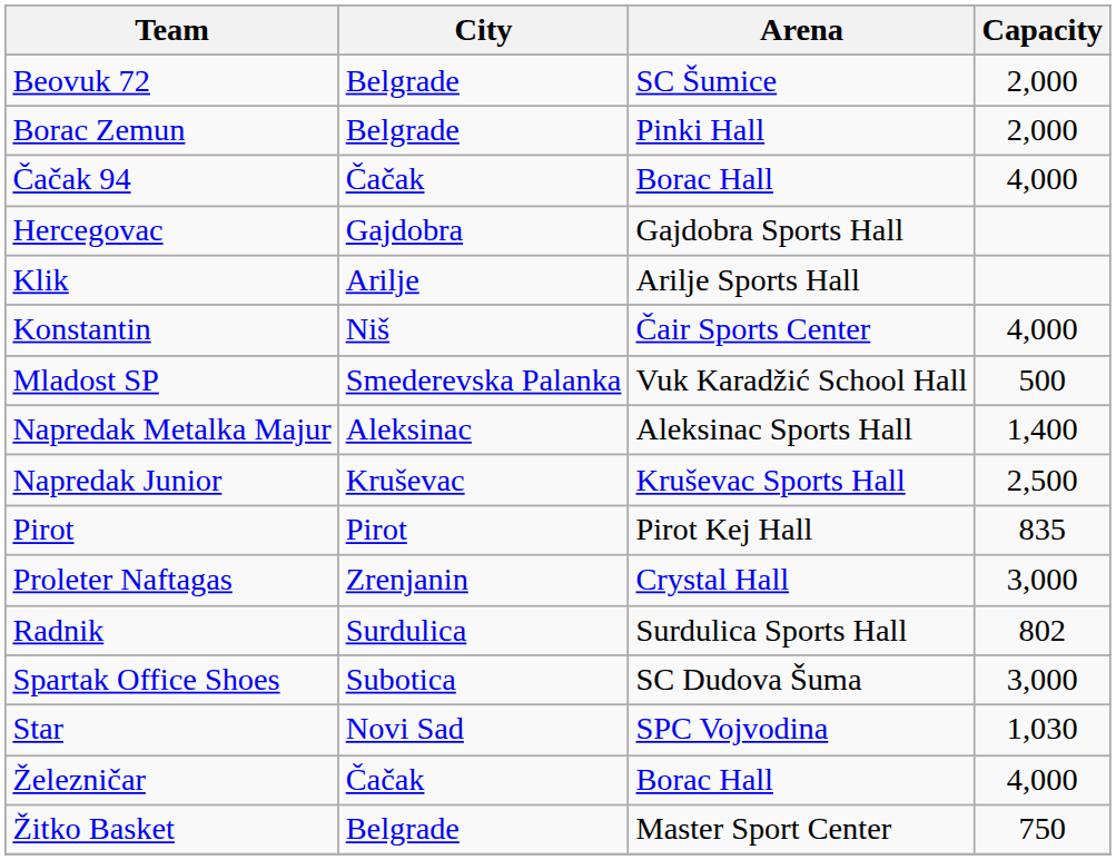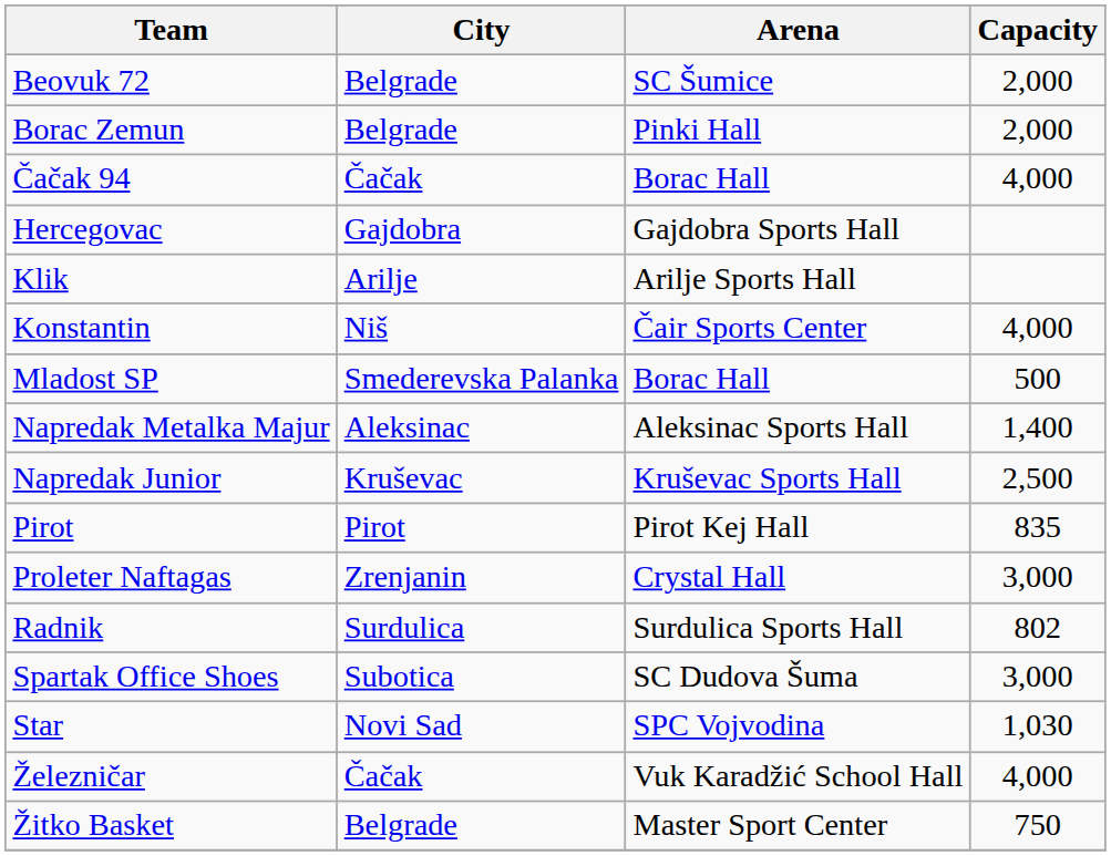 <table class="wikitable sortable">
 <tr>
 <th>Team</th>
 <th>City</th>
 <th>Arena</th>
 <th>Capacity</th>
 </tr>
 <tr>
 <td><a href='#'>Beovuk 72</a></td>
 <td><a href='#'>Belgrade</a></td>
 <td><a href='#'>SC Šumice</a></td>
 <td style="text-align:center">2,000</td>
 </tr>
 <tr>
 <td><a href='#'>Borac Zemun</a></td>
 <td><a href='#'>Belgrade</a></td>
 <td><a href='#'>Pinki Hall</a></td>
 <td style="text-align:center">2,000</td>
 </tr>
 <tr>
 <td><a href='#'>Čačak 94</a></td>
 <td><a href='#'>Čačak</a></td>
 <td><a href='#'>Borac Hall</a></td>
 <td style="text-align:center">4,000</td>
 </tr>
 <tr>
 <td><a href='#'>Hercegovac</a></td>
 <td><a href='#'>Gajdobra</a></td>
 <td>Gajdobra Sports Hall</td>
 <td></td>
 </tr>
 <tr>
 <td><a href='#'>Klik</a></td>
 <td><a href='#'>Arilje</a></td>
 <td>Arilje Sports Hall</td>
 <td></td>
 </tr>
 <tr>
 <td><a href='#'>Konstantin</a></td>
 <td><a href='#'>Niš</a></td>
 <td><a href='#'>Čair Sports Center</a></td>
 <td style="text-align:center">4,000</td>
 </tr>
 <tr>
 <td><a href='#'>Mladost SP</a></td>
 <td><a href='#'>Smederevska Palanka</a></td>
-<td>Vuk Karadžić School Hall</td>
+<td><a href='#'>Borac Hall</a></td>
 <td style="text-align:center">500</td>
 </tr>
 <tr>
 <td><a href='#'>Napredak Metalka Majur</a></td>
 <td><a href='#'>Aleksinac</a></td>
 <td>Aleksinac Sports Hall</td>
 <td style="text-align:center">1,400</td>
 </tr>
 <tr>
 <td><a href='#'>Napredak Junior</a></td>
 <td><a href='#'>Kruševac</a></td>
 <td><a href='#'>Kruševac Sports Hall</a></td>
 <td style="text-align:center">2,500</td>
 </tr>
 <tr>
 <td><a href='#'>Pirot</a></td>
 <td><a href='#'>Pirot</a></td>
 <td>Pirot Kej Hall</td>
 <td style="text-align:center">835</td>
 </tr>
 <tr>
 <td><a href='#'>Proleter Naftagas</a></td>
 <td><a href='#'>Zrenjanin</a></td>
 <td><a href='#'>Crystal Hall</a></td>
 <td style="text-align:center">3,000</td>
 </tr>
 <tr>
 <td><a href='#'>Radnik</a></td>
 <td><a href='#'>Surdulica</a></td>
 <td>Surdulica Sports Hall</td>
 <td style="text-align:center">802</td>
 </tr>
 <tr>
 <td><a href='#'>Spartak Office Shoes</a></td>
 <td><a href='#'>Subotica</a></td>
 <td>SC Dudova Šuma</td>
 <td style="text-align:center">3,000</td>
 </tr>
 <tr>
 <td><a href='#'>Star</a></td>
 <td><a href='#'>Novi Sad</a></td>
 <td><a href='#'>SPC Vojvodina</a></td>
 <td style="text-align:center">1,030</td>
 </tr>
 <tr>
 <td><a href='#'>Železničar</a></td>
 <td><a href='#'>Čačak</a></td>
-<td><a href='#'>Borac Hall</a></td>
+<td>Vuk Karadžić School Hall</td>
 <td style="text-align:center">4,000</td>
 </tr>
 <tr>
 <td><a href='#'>Žitko Basket</a></td>
 <td><a href='#'>Belgrade</a></td>
 <td>Master Sport Center</td>
 <td style="text-align:center">750</td>
 </tr>
 <tr>
 </tr>
 </table>
